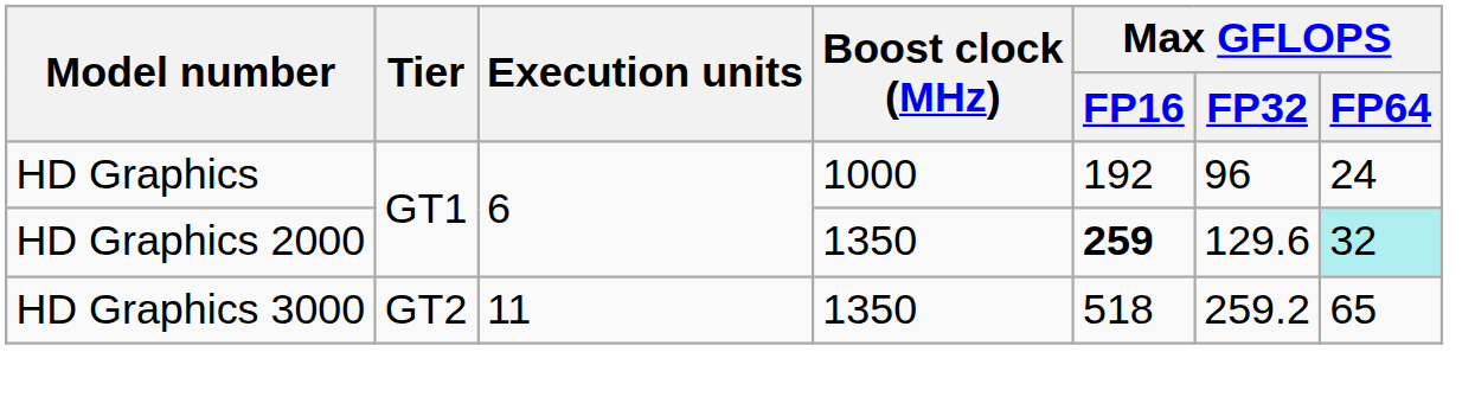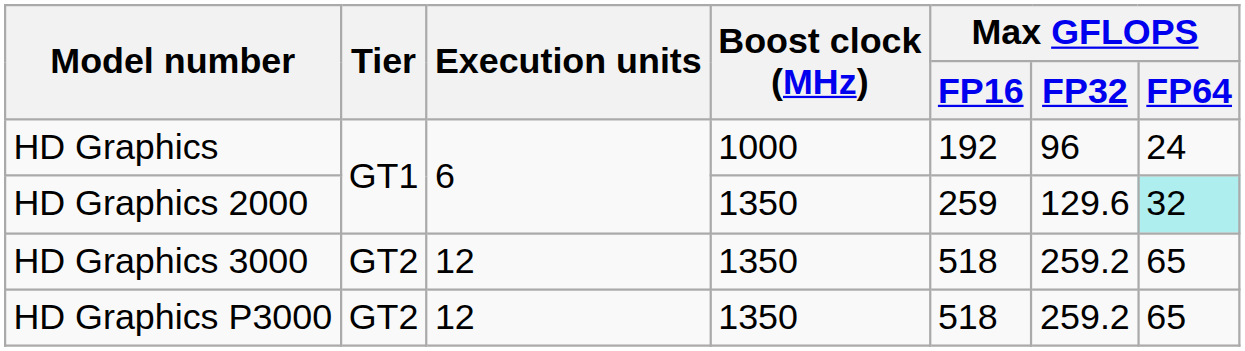 <table class="wikitable">
 <tr>
 <th rowspan="2">Model number</th>
 <th rowspan="2">Tier</th>
 <th rowspan="2">Execution units</th>
 <th rowspan="2">Boost clock <br> (<a href='#'>MHz</a>)</th>
 <th colspan="3">Max <a href='#'>GFLOPS</a></th>
 </tr>
 <tr>
 <th><a href='#'>FP16</a></th>
 <th><a href='#'>FP32</a></th>
 <th><a href='#'>FP64</a></th>
 </tr>
 <tr>
 <td>HD Graphics</td>
 <td rowspan="2">GT1</td>
 <td rowspan="2">6</td>
 <td>1000</td>
 <td>192</td>
 <td>96</td>
 <td>24</td>
 </tr>
 <tr>
 <td>HD Graphics 2000</td>
 <td>1350</td>
-<td><strong>259</strong></td>
+<td>259</td>
 <td>129.6</td>
 <td style="background: paleturquoise;">32</td>
 </tr>
 <tr>
 <td>HD Graphics 3000</td>
 <td>GT2</td>
-<td>11</td>
+<td>12</td>
+<td>1350</td>
+<td>518</td>
+<td>259.2</td>
+<td>65</td>
+</tr>
+<tr>
+<td>HD Graphics P3000</td>
+<td>GT2</td>
+<td>12</td>
 <td>1350</td>
 <td>518</td>
 <td>259.2</td>
 <td>65</td>
 </tr>
 </table>
